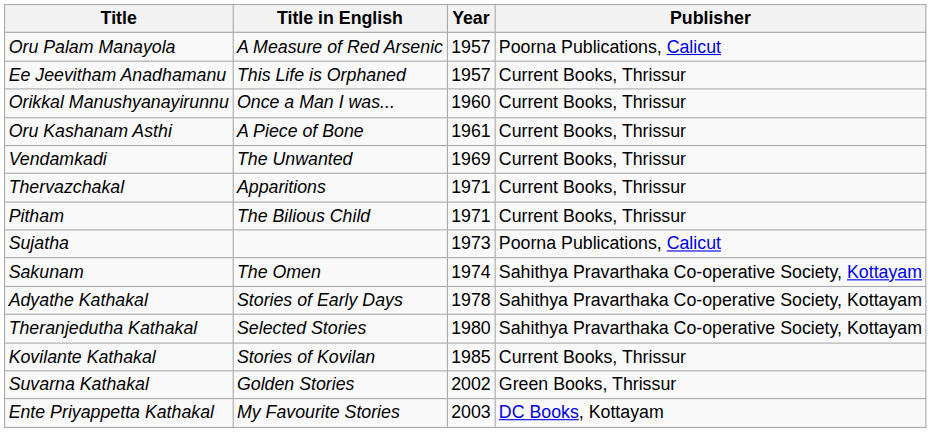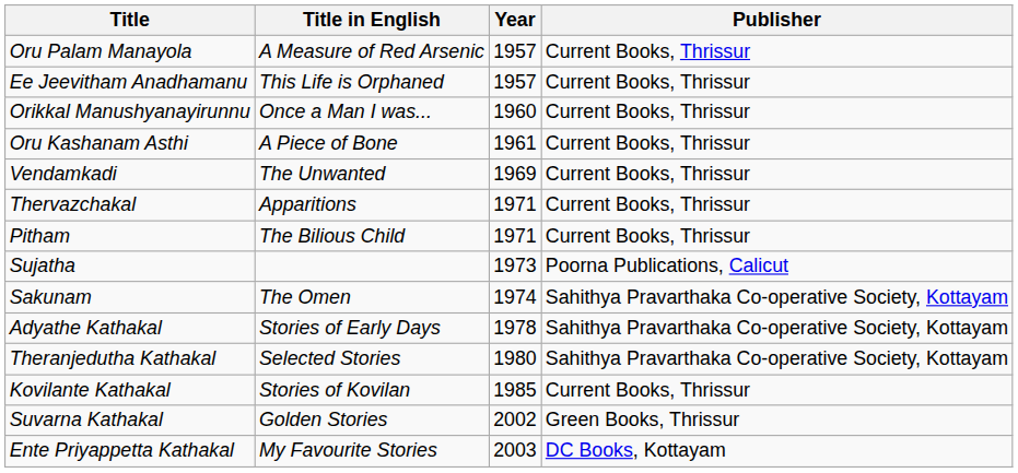 <table class="wikitable">
 <tr>
 <th>Title</th>
 <th>Title in English</th>
 <th>Year</th>
 <th>Publisher</th>
 </tr>
 <tr>
 <td><em>Oru Palam Manayola</em></td>
 <td><em>A Measure of Red Arsenic</em></td>
 <td>1957</td>
-<td>Poorna Publications, <a href='#'>Calicut</a></td>
+<td>Current Books, <a href='#'>Thrissur</a></td>
 </tr>
 <tr>
 <td><em>Ee Jeevitham Anadhamanu</em></td>
 <td><em>This Life is Orphaned</em></td>
 <td>1957</td>
 <td>Current Books, Thrissur</td>
 </tr>
 <tr>
 <td><em>Orikkal Manushyanayirunnu</em></td>
 <td><em>Once a Man I was...</em></td>
 <td>1960</td>
 <td>Current Books, Thrissur</td>
 </tr>
 <tr>
 <td><em>Oru Kashanam Asthi</em></td>
 <td><em>A Piece of Bone</em></td>
 <td>1961</td>
 <td>Current Books, Thrissur</td>
 </tr>
 <tr>
 <td><em>Vendamkadi</em></td>
 <td><em>The Unwanted</em></td>
 <td>1969</td>
 <td>Current Books, Thrissur</td>
 </tr>
 <tr>
 <td><em>Thervazchakal</em></td>
 <td><em>Apparitions</em></td>
 <td>1971</td>
 <td>Current Books, Thrissur</td>
 </tr>
 <tr>
 <td><em>Pitham</em></td>
 <td><em>The Bilious Child</em></td>
 <td>1971</td>
 <td>Current Books, Thrissur</td>
 </tr>
 <tr>
 <td><em>Sujatha</em></td>
 <td></td>
 <td>1973</td>
 <td>Poorna Publications, <a href='#'>Calicut</a></td>
 </tr>
 <tr>
 <td><em>Sakunam</em></td>
 <td><em>The Omen</em></td>
 <td>1974</td>
 <td>Sahithya Pravarthaka Co-operative Society, <a href='#'>Kottayam</a></td>
 </tr>
 <tr>
 <td><em>Adyathe Kathakal</em></td>
 <td><em>Stories of Early Days</em></td>
 <td>1978</td>
 <td>Sahithya Pravarthaka Co-operative Society, Kottayam</td>
 </tr>
 <tr>
 <td><em>Theranjedutha Kathakal</em></td>
 <td><em>Selected Stories</em></td>
 <td>1980</td>
 <td>Sahithya Pravarthaka Co-operative Society, Kottayam</td>
 </tr>
 <tr>
 <td><em>Kovilante Kathakal</em></td>
 <td><em>Stories of Kovilan</em></td>
 <td>1985</td>
 <td>Current Books, Thrissur</td>
 </tr>
 <tr>
 <td><em>Suvarna Kathakal</em></td>
 <td><em>Golden Stories</em></td>
 <td>2002</td>
 <td>Green Books, Thrissur</td>
 </tr>
 <tr>
 <td><em>Ente Priyappetta Kathakal</em></td>
 <td><em>My Favourite Stories</em></td>
 <td>2003</td>
 <td><a href='#'>DC Books</a>, Kottayam</td>
 </tr>
 </table>
